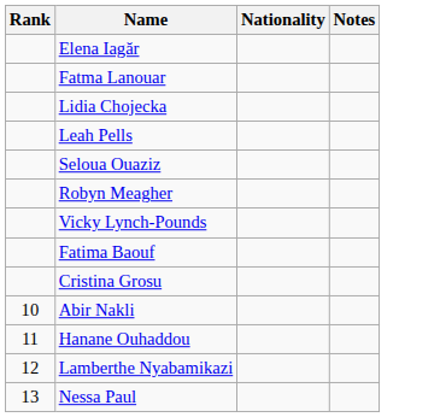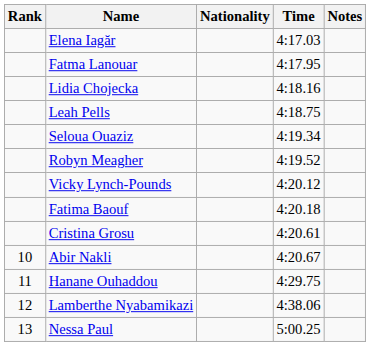 <table class="wikitable sortable" style="text-align:center;font-size:95%">
 <tr>
 <th>Rank</th>
 <th>Name</th>
 <th>Nationality</th>
+<th>Time</th>
 <th>Notes</th>
 </tr>
 <tr>
 <td></td>
 <td align=left><a href='#'>Elena Iagăr</a></td>
 <td align=left></td>
+<td>4:17.03</td>
 <td></td>
 </tr>
 <tr>
 <td></td>
 <td align=left><a href='#'>Fatma Lanouar</a></td>
 <td align=left></td>
+<td>4:17.95</td>
 <td></td>
 </tr>
 <tr>
 <td></td>
 <td align=left><a href='#'>Lidia Chojecka</a></td>
 <td align=left></td>
+<td>4:18.16</td>
 <td></td>
 </tr>
 <tr>
 <td></td>
 <td align=left><a href='#'>Leah Pells</a></td>
 <td align=left></td>
+<td>4:18.75</td>
 <td></td>
 </tr>
 <tr>
 <td></td>
 <td align=left><a href='#'>Seloua Ouaziz</a></td>
 <td align=left></td>
+<td>4:19.34</td>
 <td></td>
 </tr>
 <tr>
 <td></td>
 <td align=left><a href='#'>Robyn Meagher</a></td>
 <td align=left></td>
+<td>4:19.52</td>
 <td></td>
 </tr>
 <tr>
 <td></td>
 <td align=left><a href='#'>Vicky Lynch-Pounds</a></td>
 <td align=left></td>
+<td>4:20.12</td>
 <td></td>
 </tr>
 <tr>
 <td></td>
 <td align=left><a href='#'>Fatima Baouf</a></td>
 <td align=left></td>
+<td>4:20.18</td>
 <td></td>
 </tr>
 <tr>
 <td></td>
 <td align=left><a href='#'>Cristina Grosu</a></td>
 <td align=left></td>
+<td>4:20.61</td>
 <td></td>
 </tr>
 <tr>
 <td>10</td>
 <td align=left><a href='#'>Abir Nakli</a></td>
 <td align=left></td>
+<td>4:20.67</td>
 <td></td>
 </tr>
 <tr>
 <td>11</td>
 <td align=left><a href='#'>Hanane Ouhaddou</a></td>
 <td align=left></td>
+<td>4:29.75</td>
 <td></td>
 </tr>
 <tr>
 <td>12</td>
 <td align=left><a href='#'>Lamberthe Nyabamikazi</a></td>
 <td align=left></td>
+<td>4:38.06</td>
 <td></td>
 </tr>
 <tr>
 <td>13</td>
 <td align=left><a href='#'>Nessa Paul</a></td>
 <td align=left></td>
+<td>5:00.25</td>
 <td></td>
 </tr>
 </table>
